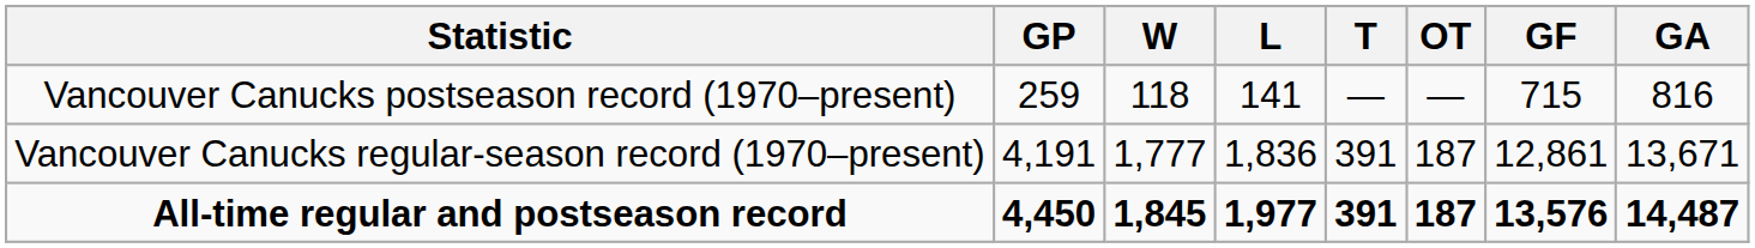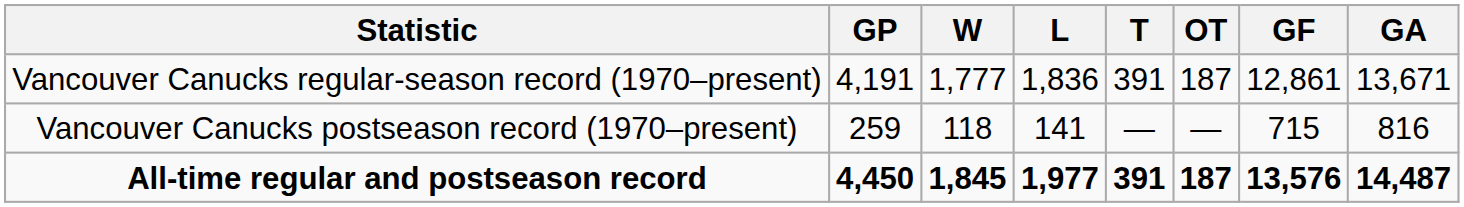 <table class="wikitable" style="text-align:center; font-size:95%">
 <tr>
 <th rowspan=1>Statistic</th>
 <th rowspan=1>GP</th>
 <th rowspan=1>W</th>
 <th rowspan=1>L</th>
 <th rowspan=1>T</th>
 <th rowspan=1>OT</th>
 <th rowspan=1>GF</th>
 <th rowspan=1>GA</th>
 </tr>
 <tr>
+<td>Vancouver Canucks regular-season record (1970–present)</td>
+<td>4,191</td>
+<td>1,777</td>
+<td>1,836</td>
+<td>391</td>
+<td>187</td>
+<td>12,861</td>
+<td>13,671</td>
+</tr>
+<tr>
 <td>Vancouver Canucks postseason record (1970–present)</td>
 <td>259</td>
 <td>118</td>
 <td>141</td>
 <td>—</td>
 <td>—</td>
 <td>715</td>
 <td>816</td>
-</tr>
-<tr>
-<td>Vancouver Canucks regular-season record (1970–present)</td>
-<td>4,191</td>
-<td>1,777</td>
-<td>1,836</td>
-<td>391</td>
-<td>187</td>
-<td>12,861</td>
-<td>13,671</td>
 </tr>
 <tr>
 <td><strong>All-time regular and postseason record</strong></td>
 <td><strong>4,450</strong></td>
 <td><strong>1,845</strong></td>
 <td><strong>1,977</strong></td>
 <td><strong>391</strong></td>
 <td><strong>187</strong></td>
 <td><strong>13,576</strong></td>
 <td><strong>14,487</strong></td>
 </tr>
 </table>
